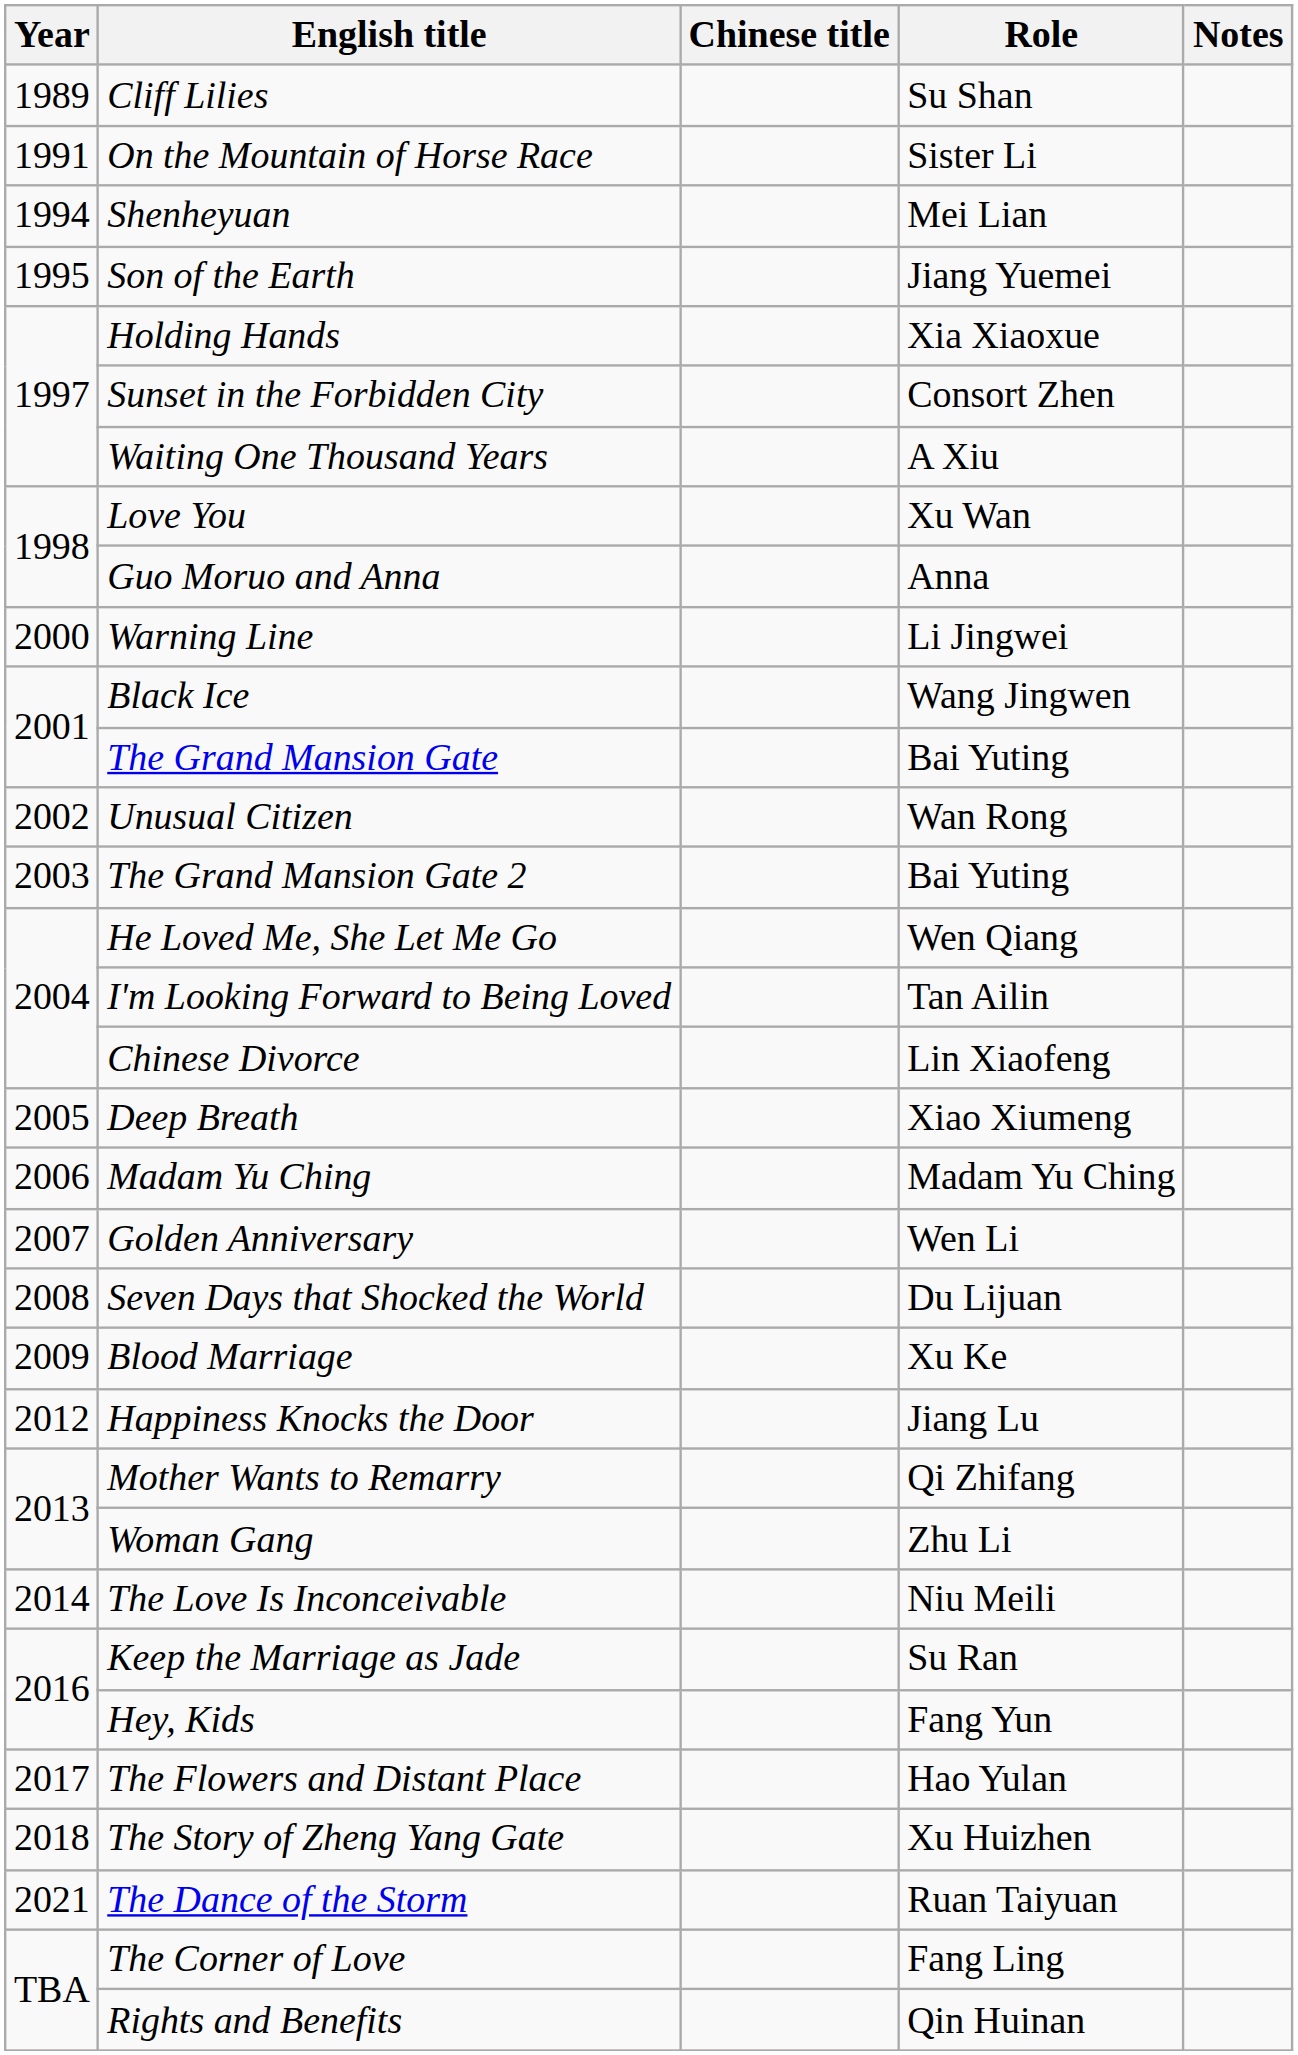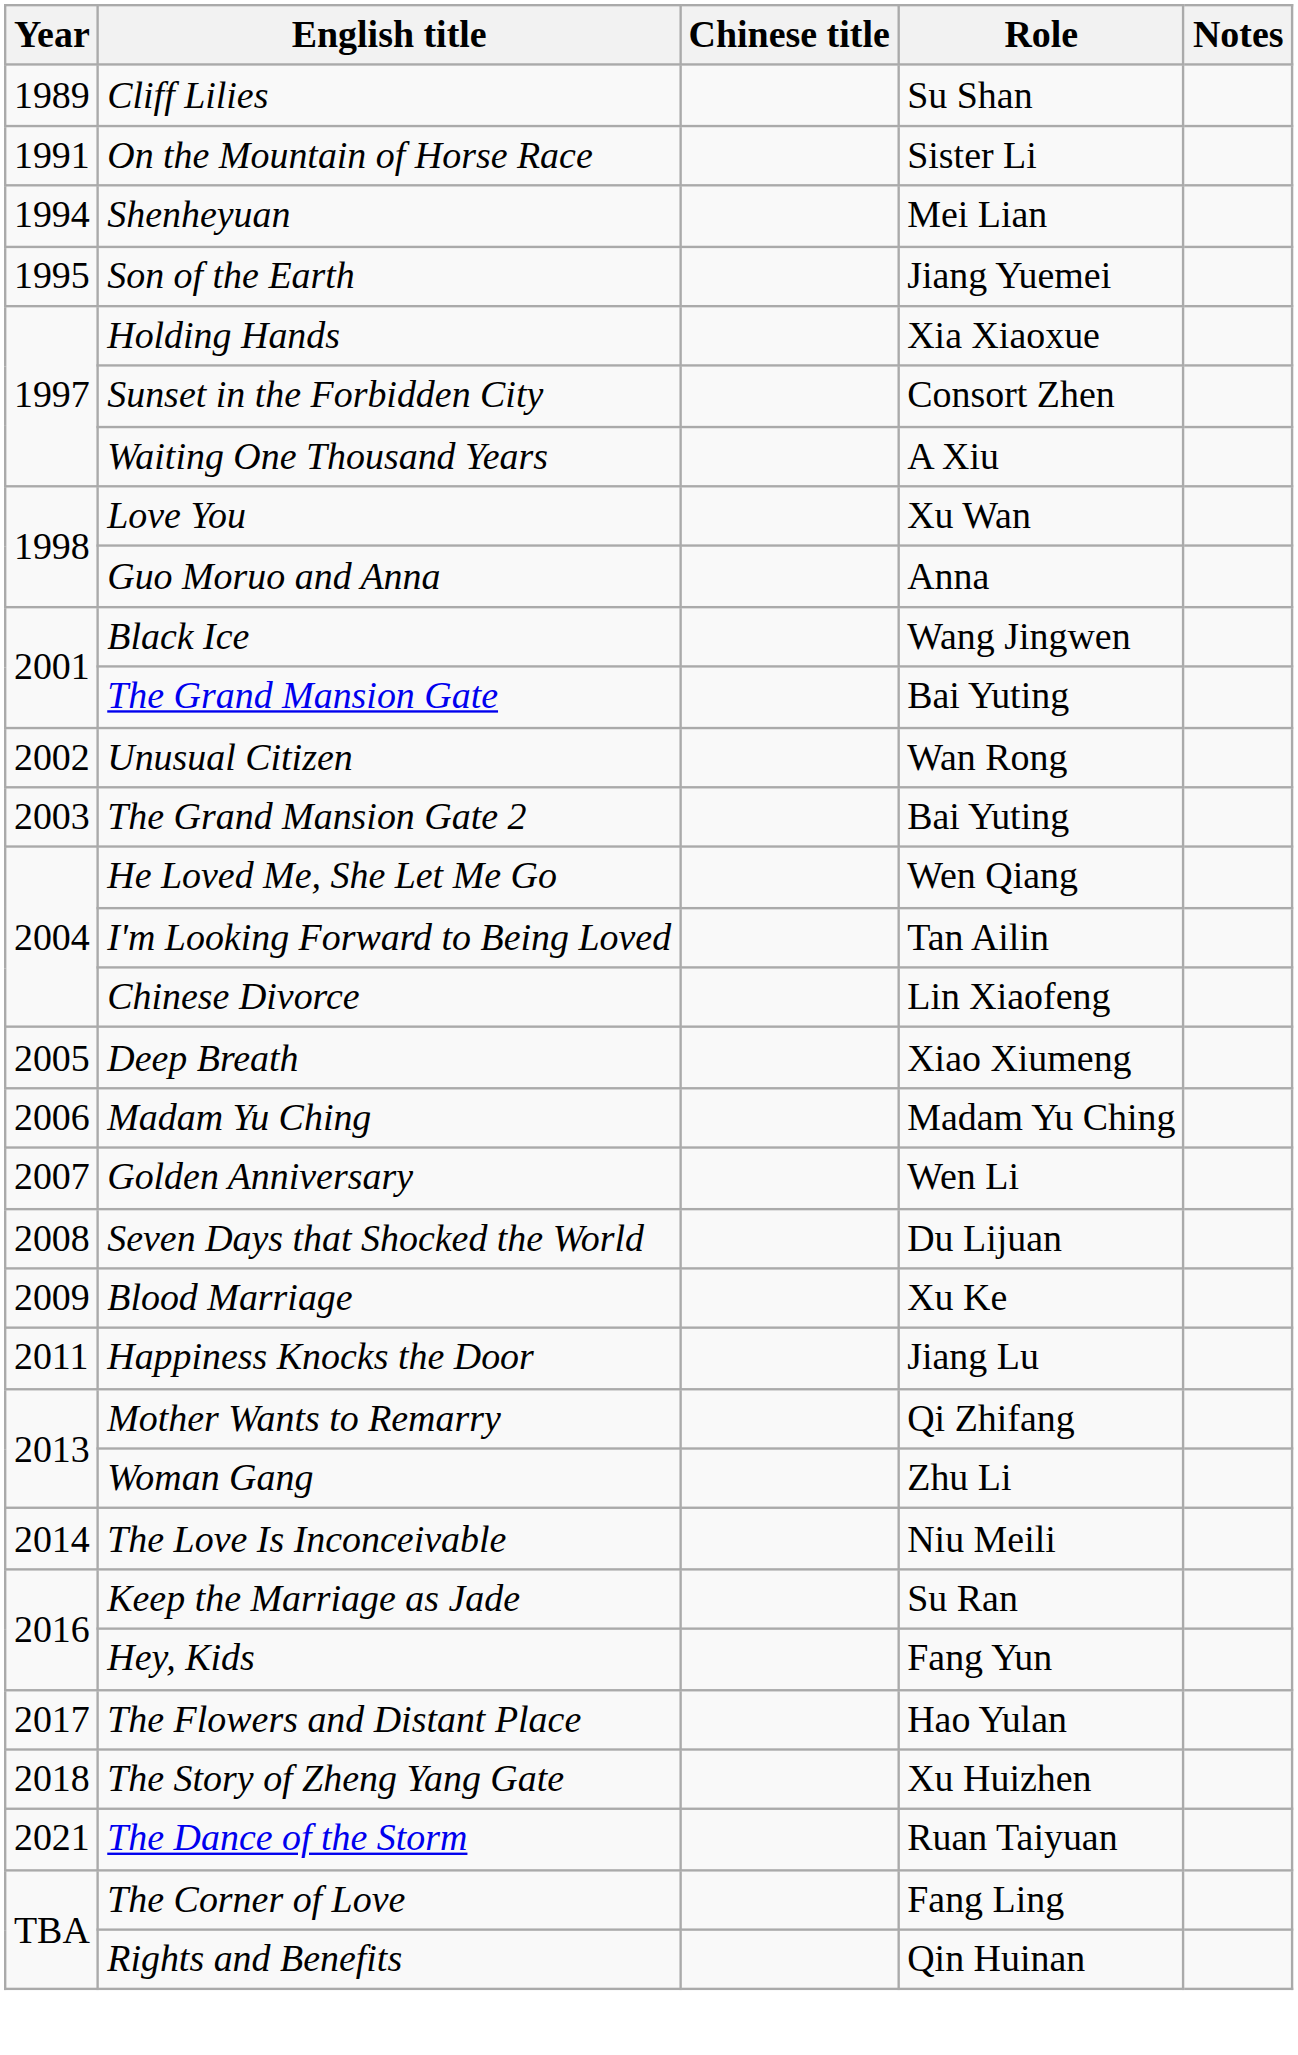 <table class="wikitable">
 <tr>
 <th>Year</th>
 <th>English title</th>
 <th>Chinese title</th>
 <th>Role</th>
 <th>Notes</th>
 </tr>
 <tr>
 <td>1989</td>
 <td><em>Cliff Lilies</em></td>
 <td></td>
 <td>Su Shan</td>
 <td></td>
 </tr>
 <tr>
 <td>1991</td>
 <td><em>On the Mountain of Horse Race</em></td>
 <td></td>
 <td>Sister Li</td>
 <td></td>
 </tr>
 <tr>
 <td>1994</td>
 <td><em>Shenheyuan</em></td>
 <td></td>
 <td>Mei Lian</td>
 <td></td>
 </tr>
 <tr>
 <td>1995</td>
 <td><em>Son of the Earth</em></td>
 <td></td>
 <td>Jiang Yuemei</td>
 <td></td>
 </tr>
 <tr>
 <td rowspan=3>1997</td>
 <td><em>Holding Hands</em></td>
 <td></td>
 <td>Xia Xiaoxue</td>
 <td></td>
 </tr>
 <tr>
 <td><em>Sunset in the Forbidden City</em></td>
 <td></td>
 <td>Consort Zhen</td>
 <td></td>
 </tr>
 <tr>
 <td><em>Waiting One Thousand Years</em></td>
 <td></td>
 <td>A Xiu</td>
 <td></td>
 </tr>
 <tr>
 <td rowspan=2>1998</td>
 <td><em>Love You</em></td>
 <td></td>
 <td>Xu Wan</td>
 <td></td>
 </tr>
 <tr>
 <td><em>Guo Moruo and Anna</em></td>
 <td></td>
 <td>Anna</td>
-<td></td>
-</tr>
-<tr>
-<td>2000</td>
-<td><em>Warning Line</em></td>
-<td></td>
-<td>Li Jingwei</td>
 <td></td>
 </tr>
 <tr>
 <td rowspan=2>2001</td>
 <td><em>Black Ice</em></td>
 <td></td>
 <td>Wang Jingwen</td>
 <td></td>
 </tr>
 <tr>
 <td><em><a href='#'>The Grand Mansion Gate</a></em></td>
 <td></td>
 <td>Bai Yuting</td>
 <td></td>
 </tr>
 <tr>
 <td>2002</td>
 <td><em>Unusual Citizen</em></td>
 <td></td>
 <td>Wan Rong</td>
 <td></td>
 </tr>
 <tr>
 <td>2003</td>
 <td><em>The Grand Mansion Gate 2</em></td>
 <td></td>
 <td>Bai Yuting</td>
 <td></td>
 </tr>
 <tr>
 <td rowspan=3>2004</td>
 <td><em>He Loved Me, She Let Me Go</em></td>
 <td></td>
 <td>Wen Qiang</td>
 <td></td>
 </tr>
 <tr>
 <td><em>I'm Looking Forward to Being Loved</em></td>
 <td></td>
 <td>Tan Ailin</td>
 <td></td>
 </tr>
 <tr>
 <td><em>Chinese Divorce</em></td>
 <td></td>
 <td>Lin Xiaofeng</td>
 <td></td>
 </tr>
 <tr>
 <td>2005</td>
 <td><em>Deep Breath</em></td>
 <td></td>
 <td>Xiao Xiumeng</td>
 <td></td>
 </tr>
 <tr>
 <td>2006</td>
 <td><em>Madam Yu Ching</em></td>
 <td></td>
 <td>Madam Yu Ching</td>
 <td></td>
 </tr>
 <tr>
 <td>2007</td>
 <td><em>Golden Anniversary</em></td>
 <td></td>
 <td>Wen Li</td>
 <td></td>
 </tr>
 <tr>
 <td>2008</td>
 <td><em>Seven Days that Shocked the World</em></td>
 <td></td>
 <td>Du Lijuan</td>
 <td></td>
 </tr>
 <tr>
 <td>2009</td>
 <td><em>Blood Marriage</em></td>
 <td></td>
 <td>Xu Ke</td>
 <td></td>
 </tr>
 <tr>
-<td>2012</td>
+<td>2011</td>
 <td><em>Happiness Knocks the Door</em></td>
 <td></td>
 <td>Jiang Lu</td>
 <td></td>
 </tr>
 <tr>
 <td rowspan=2>2013</td>
 <td><em>Mother Wants to Remarry</em></td>
 <td></td>
 <td>Qi Zhifang</td>
 <td></td>
 </tr>
 <tr>
 <td><em>Woman Gang</em></td>
 <td></td>
 <td>Zhu Li</td>
 <td></td>
 </tr>
 <tr>
 <td>2014</td>
 <td><em>The Love Is Inconceivable</em></td>
 <td></td>
 <td>Niu Meili</td>
 <td></td>
 </tr>
 <tr>
 <td rowspan=2>2016</td>
 <td><em>Keep the Marriage as Jade </em></td>
 <td></td>
 <td>Su Ran</td>
 <td></td>
 </tr>
 <tr>
 <td><em>Hey, Kids</em></td>
 <td></td>
 <td>Fang Yun</td>
 <td></td>
 </tr>
 <tr>
 <td>2017</td>
 <td><em>The Flowers and Distant Place</em></td>
 <td></td>
 <td>Hao Yulan</td>
 <td></td>
 </tr>
 <tr>
 <td>2018</td>
 <td><em>The Story of Zheng Yang Gate</em></td>
 <td></td>
 <td>Xu Huizhen</td>
 <td></td>
 </tr>
 <tr>
 <td>2021</td>
 <td><em><a href='#'>The Dance of the Storm</a></em></td>
 <td></td>
 <td>Ruan Taiyuan</td>
 <td></td>
 </tr>
 <tr>
 <td rowspan=2>TBA</td>
 <td><em>The Corner of Love</em></td>
 <td></td>
 <td>Fang Ling</td>
 <td></td>
 </tr>
 <tr>
 <td><em>Rights and Benefits</em></td>
 <td></td>
 <td>Qin Huinan</td>
 <td></td>
 </tr>
 </table>
